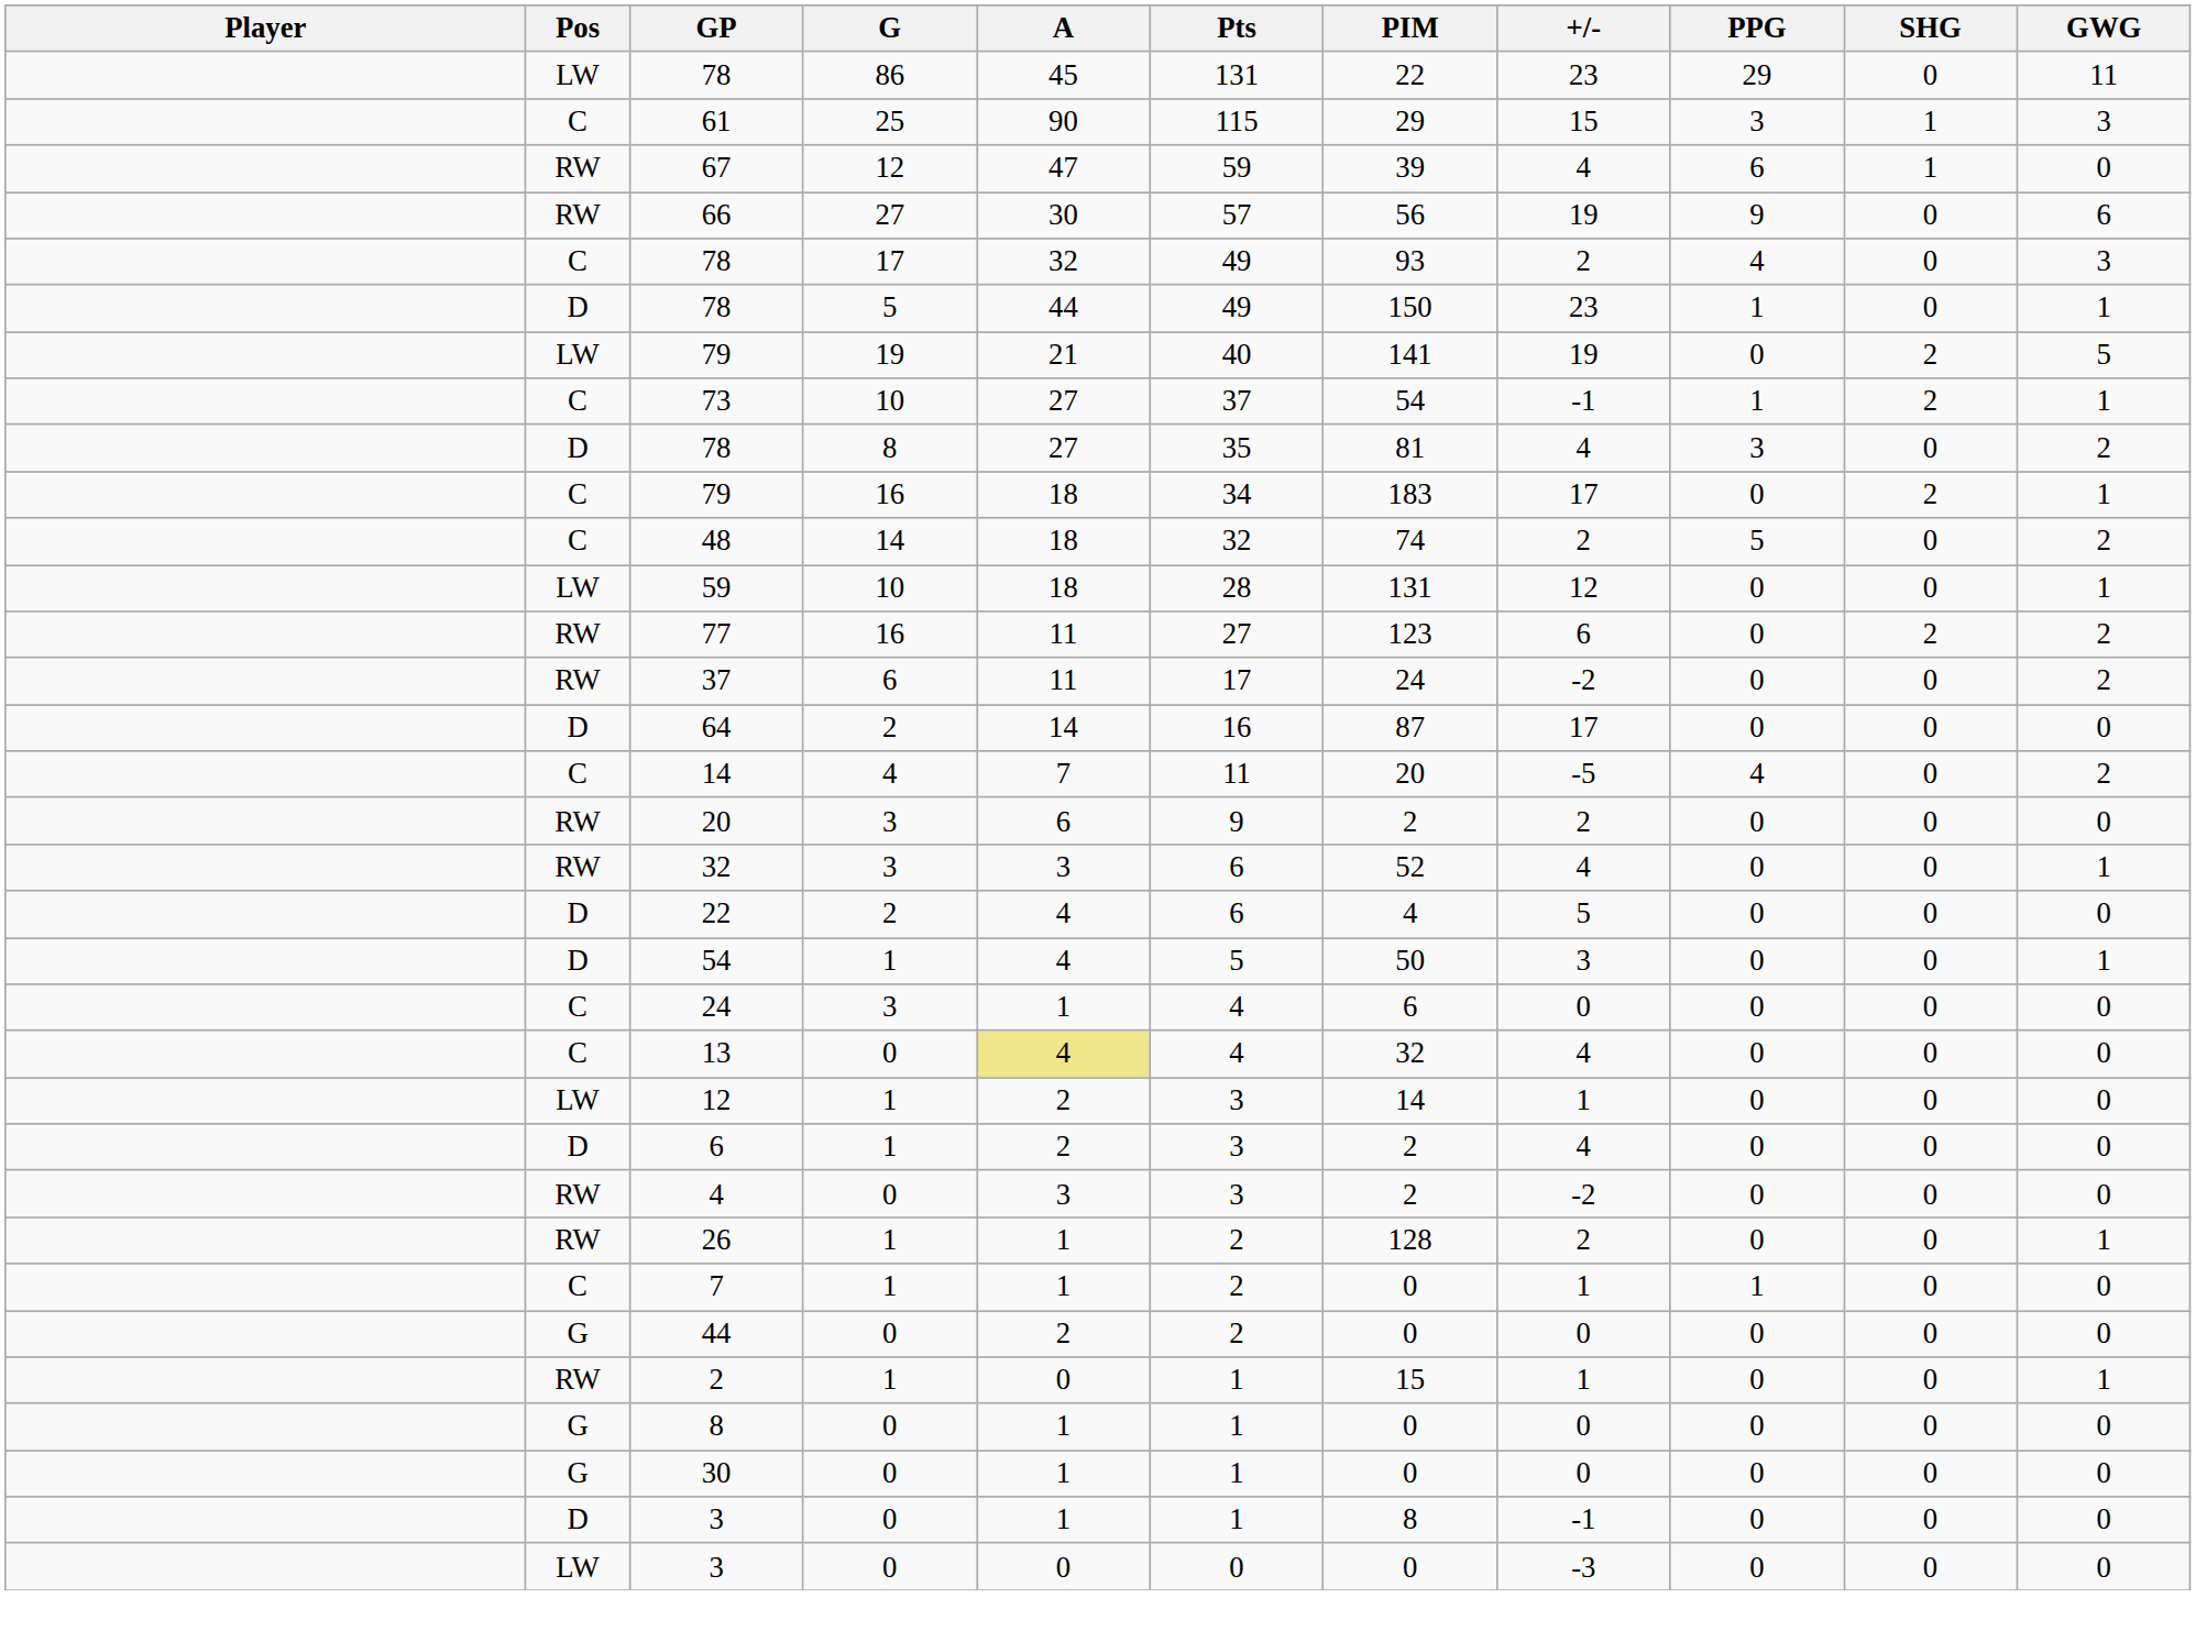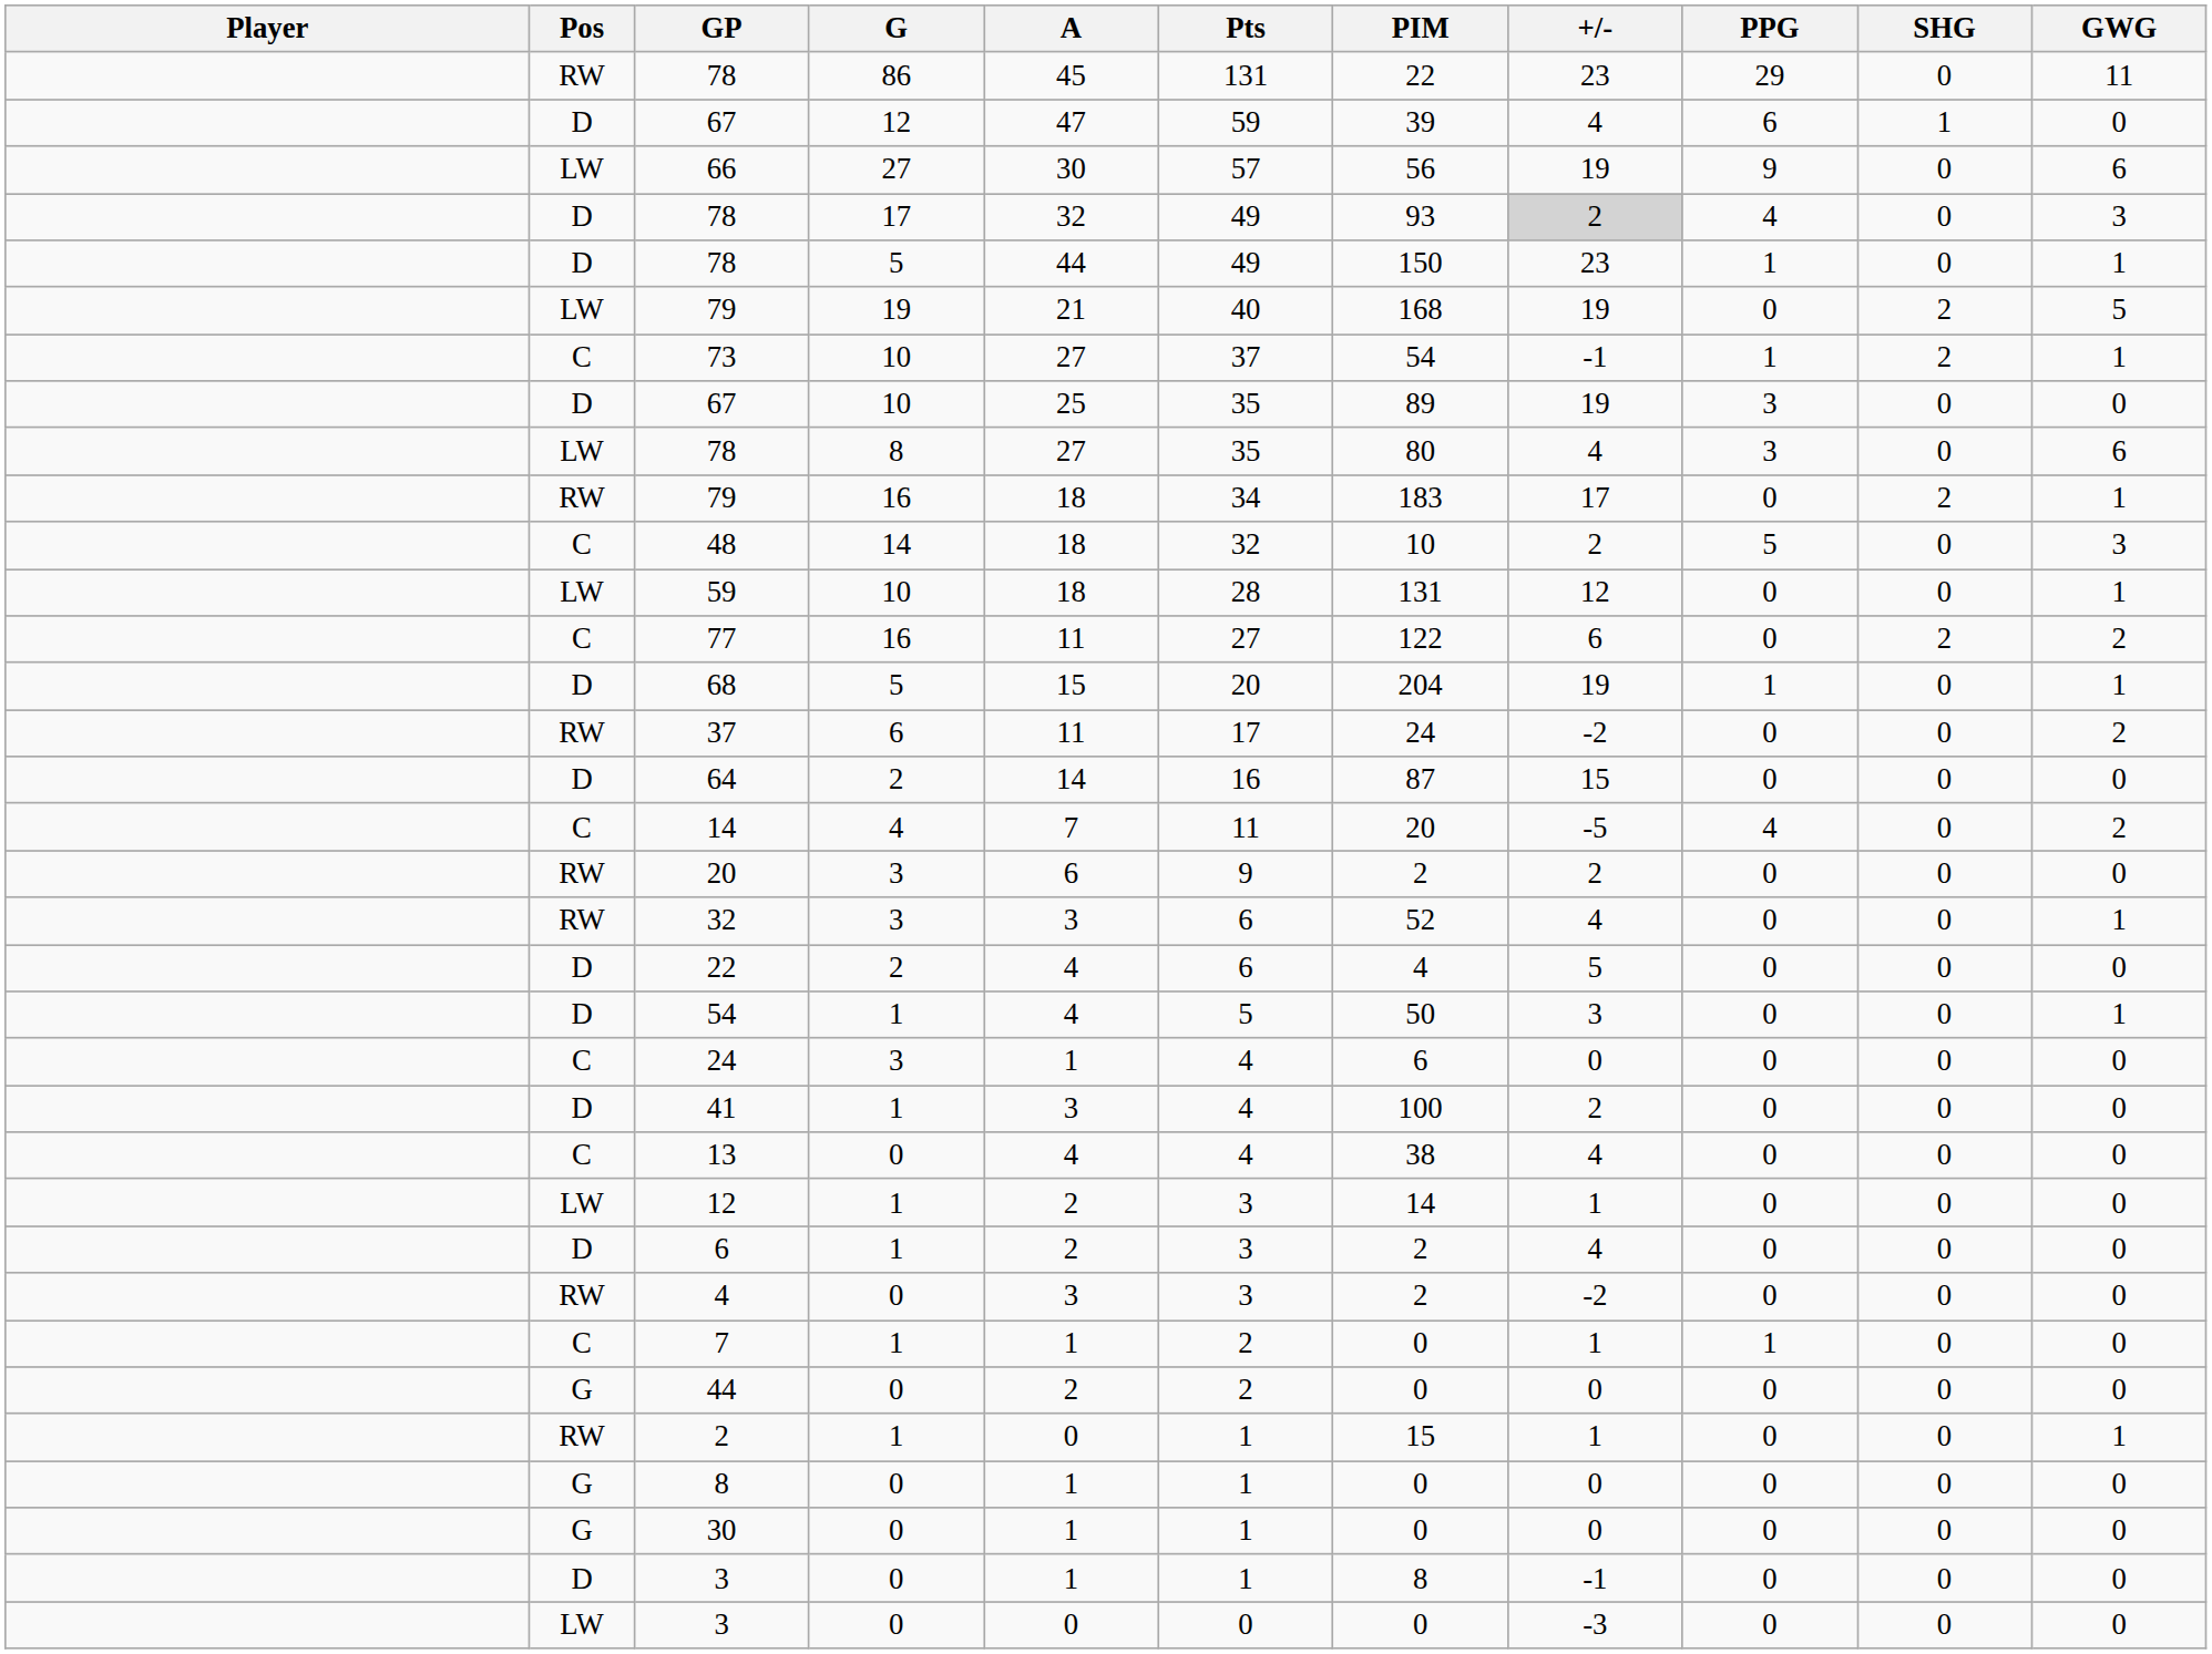 <table class="wikitable sortable" width="60%">
 <tr ALIGN="center">
 <th bgcolor="#DDDDFF" width="15%">Player</th>
 <th bgcolor="#DDDDFF" width="3%" title="Position">Pos</th>
 <th bgcolor="#DDDDFF" width="5%" title="Games played">GP</th>
 <th bgcolor="#DDDDFF" width="5%" title="Goals">G</th>
 <th bgcolor="#DDDDFF" width="5%" title="Assists">A</th>
 <th bgcolor="#DDDDFF" width="5%" title="Points">Pts</th>
 <th bgcolor="#DDDDFF" width="5%" title="Penalties in Minutes">PIM</th>
 <th bgcolor="#DDDDFF" width="5%" title="Plus/minus">+/-</th>
 <th bgcolor="#DDDDFF" width="5%" title="Power play goals">PPG</th>
 <th bgcolor="#DDDDFF" width="5%" title="Short-handed goals">SHG</th>
 <th bgcolor="#DDDDFF" width="5%" title="Game-winning goals">GWG</th>
 </tr>
 <tr align="center">
 <td align="right"></td>
-<td>LW</td>
+<td>RW</td>
 <td>78</td>
 <td>86</td>
 <td>45</td>
 <td>131</td>
 <td>22</td>
 <td>23</td>
 <td>29</td>
 <td>0</td>
 <td>11</td>
 </tr>
 <tr align="center">
 <td align="right"></td>
-<td>C</td>
-<td>61</td>
-<td>25</td>
-<td>90</td>
-<td>115</td>
-<td>29</td>
-<td>15</td>
-<td>3</td>
-<td>1</td>
-<td>3</td>
-</tr>
-<tr align="center">
-<td align="right"></td>
-<td>RW</td>
+<td>D</td>
 <td>67</td>
 <td>12</td>
 <td>47</td>
 <td>59</td>
 <td>39</td>
 <td>4</td>
 <td>6</td>
 <td>1</td>
 <td>0</td>
 </tr>
 <tr align="center">
 <td align="right"></td>
-<td>RW</td>
+<td>LW</td>
 <td>66</td>
 <td>27</td>
 <td>30</td>
 <td>57</td>
 <td>56</td>
 <td>19</td>
 <td>9</td>
 <td>0</td>
 <td>6</td>
 </tr>
 <tr align="center">
 <td align="right"></td>
-<td>C</td>
+<td>D</td>
 <td>78</td>
 <td>17</td>
 <td>32</td>
 <td>49</td>
 <td>93</td>
-<td>2</td>
+<td style="background: lightgrey;">2</td>
 <td>4</td>
 <td>0</td>
 <td>3</td>
 </tr>
 <tr align="center">
 <td align="right"></td>
 <td>D</td>
 <td>78</td>
 <td>5</td>
 <td>44</td>
 <td>49</td>
 <td>150</td>
 <td>23</td>
 <td>1</td>
 <td>0</td>
 <td>1</td>
 </tr>
 <tr align="center">
 <td align="right"></td>
 <td>LW</td>
 <td>79</td>
 <td>19</td>
 <td>21</td>
 <td>40</td>
-<td>141</td>
+<td>168</td>
 <td>19</td>
 <td>0</td>
 <td>2</td>
 <td>5</td>
 </tr>
 <tr align="center">
 <td align="right"></td>
 <td>C</td>
 <td>73</td>
 <td>10</td>
 <td>27</td>
 <td>37</td>
 <td>54</td>
 <td>-1</td>
 <td>1</td>
 <td>2</td>
 <td>1</td>
 </tr>
 <tr align="center">
 <td align="right"></td>
 <td>D</td>
+<td>67</td>
+<td>10</td>
+<td>25</td>
+<td>35</td>
+<td>89</td>
+<td>19</td>
+<td>3</td>
+<td>0</td>
+<td>0</td>
+</tr>
+<tr align="center">
+<td align="right"></td>
+<td>LW</td>
 <td>78</td>
 <td>8</td>
 <td>27</td>
 <td>35</td>
-<td>81</td>
+<td>80</td>
 <td>4</td>
 <td>3</td>
 <td>0</td>
-<td>2</td>
+<td>6</td>
 </tr>
 <tr align="center">
 <td align="right"></td>
-<td>C</td>
+<td>RW</td>
 <td>79</td>
 <td>16</td>
 <td>18</td>
 <td>34</td>
 <td>183</td>
 <td>17</td>
 <td>0</td>
 <td>2</td>
 <td>1</td>
 </tr>
 <tr align="center">
 <td align="right"></td>
 <td>C</td>
 <td>48</td>
 <td>14</td>
 <td>18</td>
 <td>32</td>
-<td>74</td>
+<td>10</td>
 <td>2</td>
 <td>5</td>
 <td>0</td>
-<td>2</td>
+<td>3</td>
 </tr>
 <tr align="center">
 <td align="right"></td>
 <td>LW</td>
 <td>59</td>
 <td>10</td>
 <td>18</td>
 <td>28</td>
 <td>131</td>
 <td>12</td>
 <td>0</td>
 <td>0</td>
 <td>1</td>
 </tr>
 <tr align="center">
 <td align="right"></td>
-<td>RW</td>
+<td>C</td>
 <td>77</td>
 <td>16</td>
 <td>11</td>
 <td>27</td>
-<td>123</td>
+<td>122</td>
 <td>6</td>
 <td>0</td>
 <td>2</td>
 <td>2</td>
+</tr>
+<tr align="center">
+<td align="right"></td>
+<td>D</td>
+<td>68</td>
+<td>5</td>
+<td>15</td>
+<td>20</td>
+<td>204</td>
+<td>19</td>
+<td>1</td>
+<td>0</td>
+<td>1</td>
 </tr>
 <tr align="center">
 <td align="right"></td>
 <td>RW</td>
 <td>37</td>
 <td>6</td>
 <td>11</td>
 <td>17</td>
 <td>24</td>
 <td>-2</td>
 <td>0</td>
 <td>0</td>
 <td>2</td>
 </tr>
 <tr align="center">
 <td align="right"></td>
 <td>D</td>
 <td>64</td>
 <td>2</td>
 <td>14</td>
 <td>16</td>
 <td>87</td>
-<td>17</td>
+<td>15</td>
 <td>0</td>
 <td>0</td>
 <td>0</td>
 </tr>
 <tr align="center">
 <td align="right"></td>
 <td>C</td>
 <td>14</td>
 <td>4</td>
 <td>7</td>
 <td>11</td>
 <td>20</td>
 <td>-5</td>
 <td>4</td>
 <td>0</td>
 <td>2</td>
 </tr>
 <tr align="center">
 <td align="right"></td>
 <td>RW</td>
 <td>20</td>
 <td>3</td>
 <td>6</td>
 <td>9</td>
 <td>2</td>
 <td>2</td>
 <td>0</td>
 <td>0</td>
 <td>0</td>
 </tr>
 <tr align="center">
 <td align="right"></td>
 <td>RW</td>
 <td>32</td>
 <td>3</td>
 <td>3</td>
 <td>6</td>
 <td>52</td>
 <td>4</td>
 <td>0</td>
 <td>0</td>
 <td>1</td>
 </tr>
 <tr align="center">
 <td align="right"></td>
 <td>D</td>
 <td>22</td>
 <td>2</td>
 <td>4</td>
 <td>6</td>
 <td>4</td>
 <td>5</td>
 <td>0</td>
 <td>0</td>
 <td>0</td>
 </tr>
 <tr align="center">
 <td align="right"></td>
 <td>D</td>
 <td>54</td>
 <td>1</td>
 <td>4</td>
 <td>5</td>
 <td>50</td>
 <td>3</td>
 <td>0</td>
 <td>0</td>
 <td>1</td>
 </tr>
 <tr align="center">
 <td align="right"></td>
 <td>C</td>
 <td>24</td>
 <td>3</td>
 <td>1</td>
 <td>4</td>
 <td>6</td>
 <td>0</td>
 <td>0</td>
 <td>0</td>
 <td>0</td>
 </tr>
 <tr align="center">
 <td align="right"></td>
+<td>D</td>
+<td>41</td>
+<td>1</td>
+<td>3</td>
+<td>4</td>
+<td>100</td>
+<td>2</td>
+<td>0</td>
+<td>0</td>
+<td>0</td>
+</tr>
+<tr align="center">
+<td align="right"></td>
 <td>C</td>
 <td>13</td>
 <td>0</td>
-<td style="background: khaki;">4</td>
 <td>4</td>
-<td>32</td>
+<td>4</td>
+<td>38</td>
 <td>4</td>
 <td>0</td>
 <td>0</td>
 <td>0</td>
 </tr>
 <tr align="center">
 <td align="right"></td>
 <td>LW</td>
 <td>12</td>
 <td>1</td>
 <td>2</td>
 <td>3</td>
 <td>14</td>
 <td>1</td>
 <td>0</td>
 <td>0</td>
 <td>0</td>
 </tr>
 <tr align="center">
 <td align="right"></td>
 <td>D</td>
 <td>6</td>
 <td>1</td>
 <td>2</td>
 <td>3</td>
 <td>2</td>
 <td>4</td>
 <td>0</td>
 <td>0</td>
 <td>0</td>
 </tr>
 <tr align="center">
 <td align="right"></td>
 <td>RW</td>
 <td>4</td>
 <td>0</td>
 <td>3</td>
 <td>3</td>
 <td>2</td>
 <td>-2</td>
 <td>0</td>
 <td>0</td>
 <td>0</td>
-</tr>
-<tr align="center">
-<td align="right"></td>
-<td>RW</td>
-<td>26</td>
-<td>1</td>
-<td>1</td>
-<td>2</td>
-<td>128</td>
-<td>2</td>
-<td>0</td>
-<td>0</td>
-<td>1</td>
 </tr>
 <tr align="center">
 <td align="right"></td>
 <td>C</td>
 <td>7</td>
 <td>1</td>
 <td>1</td>
 <td>2</td>
 <td>0</td>
 <td>1</td>
 <td>1</td>
 <td>0</td>
 <td>0</td>
 </tr>
 <tr align="center">
 <td align="right"></td>
 <td>G</td>
 <td>44</td>
 <td>0</td>
 <td>2</td>
 <td>2</td>
 <td>0</td>
 <td>0</td>
 <td>0</td>
 <td>0</td>
 <td>0</td>
 </tr>
 <tr align="center">
 <td align="right"></td>
 <td>RW</td>
 <td>2</td>
 <td>1</td>
 <td>0</td>
 <td>1</td>
 <td>15</td>
 <td>1</td>
 <td>0</td>
 <td>0</td>
 <td>1</td>
 </tr>
 <tr align="center">
 <td align="right"></td>
 <td>G</td>
 <td>8</td>
 <td>0</td>
 <td>1</td>
 <td>1</td>
 <td>0</td>
 <td>0</td>
 <td>0</td>
 <td>0</td>
 <td>0</td>
 </tr>
 <tr align="center">
 <td align="right"></td>
 <td>G</td>
 <td>30</td>
 <td>0</td>
 <td>1</td>
 <td>1</td>
 <td>0</td>
 <td>0</td>
 <td>0</td>
 <td>0</td>
 <td>0</td>
 </tr>
 <tr align="center">
 <td align="right"></td>
 <td>D</td>
 <td>3</td>
 <td>0</td>
 <td>1</td>
 <td>1</td>
 <td>8</td>
 <td>-1</td>
 <td>0</td>
 <td>0</td>
 <td>0</td>
 </tr>
 <tr align="center">
 <td align="right"></td>
 <td>LW</td>
 <td>3</td>
 <td>0</td>
 <td>0</td>
 <td>0</td>
 <td>0</td>
 <td>-3</td>
 <td>0</td>
 <td>0</td>
 <td>0</td>
 </tr>
 </table>
